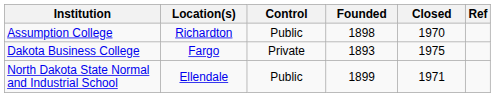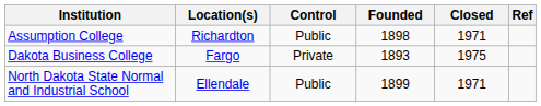 <table class="wikitable sortable plainrowheaders" style="text-align:left; width:100%; font-size:95%">
 <tr>
 <th scope="col" width="270">Institution</th>
 <th scope="col" width="120">Location(s)</th>
 <th scope="col" width="120">Control</th>
 <th scope="col" width="100">Founded</th>
 <th scope="col" width="100">Closed</th>
 <th scope="col" class="unsortable">Ref</th>
 </tr>
 <tr>
 <td><a href='#'>Assumption College</a></td>
 <td align="center"><a href='#'>Richardton</a></td>
 <td align="center">Public</td>
 <td align="center">1898</td>
-<td align="center">1970</td>
+<td align="center">1971</td>
 <td align="center"></td>
 </tr>
 <tr>
 <td><a href='#'>Dakota Business College</a></td>
 <td align="center"><a href='#'>Fargo</a></td>
 <td align="center">Private</td>
 <td align="center">1893</td>
 <td align="center">1975</td>
 <td align="center"></td>
 </tr>
 <tr>
 <td><a href='#'>North Dakota State Normal and Industrial School</a></td>
 <td align="center"><a href='#'>Ellendale</a></td>
 <td align="center">Public</td>
 <td align="center">1899</td>
 <td align="center">1971</td>
 <td align="center"></td>
 </tr>
 </table>
